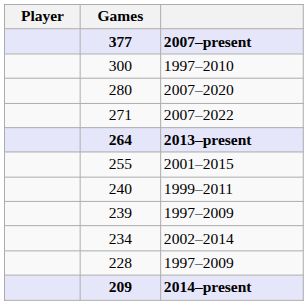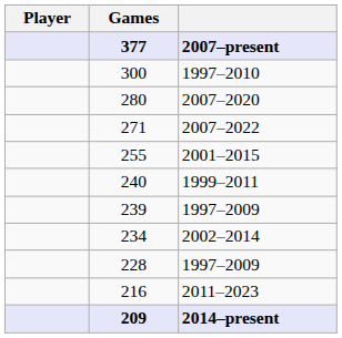 <table class="wikitable sortable" width=35%>
 <tr>
 <th>Player</th>
 <th>Games</th>
 <th></th>
 </tr>
 <tr style=background:#E6E6FA>
 <td><strong></strong></td>
 <td align=center><strong>377</strong></td>
 <td><strong>2007–present</strong></td>
 </tr>
 <tr>
 <td></td>
 <td align=center>300</td>
 <td>1997–2010</td>
 </tr>
 <tr>
 <td></td>
 <td align=center>280</td>
 <td>2007–2020</td>
 </tr>
 <tr>
 <td></td>
 <td align=center>271</td>
 <td>2007–2022</td>
 </tr>
-<tr style=background:#E6E6FA>
-<td><strong></strong></td>
-<td align=center><strong>264</strong></td>
-<td><strong>2013–present</strong></td>
-</tr>
 <tr>
 <td></td>
 <td align=center>255</td>
 <td>2001–2015</td>
 </tr>
 <tr>
 <td></td>
 <td align=center>240</td>
 <td>1999–2011</td>
 </tr>
 <tr>
 <td></td>
 <td align=center>239</td>
 <td>1997–2009</td>
 </tr>
 <tr>
 <td></td>
 <td align=center>234</td>
 <td>2002–2014</td>
 </tr>
 <tr>
 <td></td>
 <td align=center>228</td>
 <td>1997–2009</td>
 </tr>
+<tr>
+<td></td>
+<td align=center>216</td>
+<td>2011–2023</td>
+</tr>
 <tr style=background:#E6E6FA>
 <td><strong></strong></td>
 <td align=center><strong>209</strong></td>
 <td><strong>2014–present</strong></td>
 </tr>
 </table>
